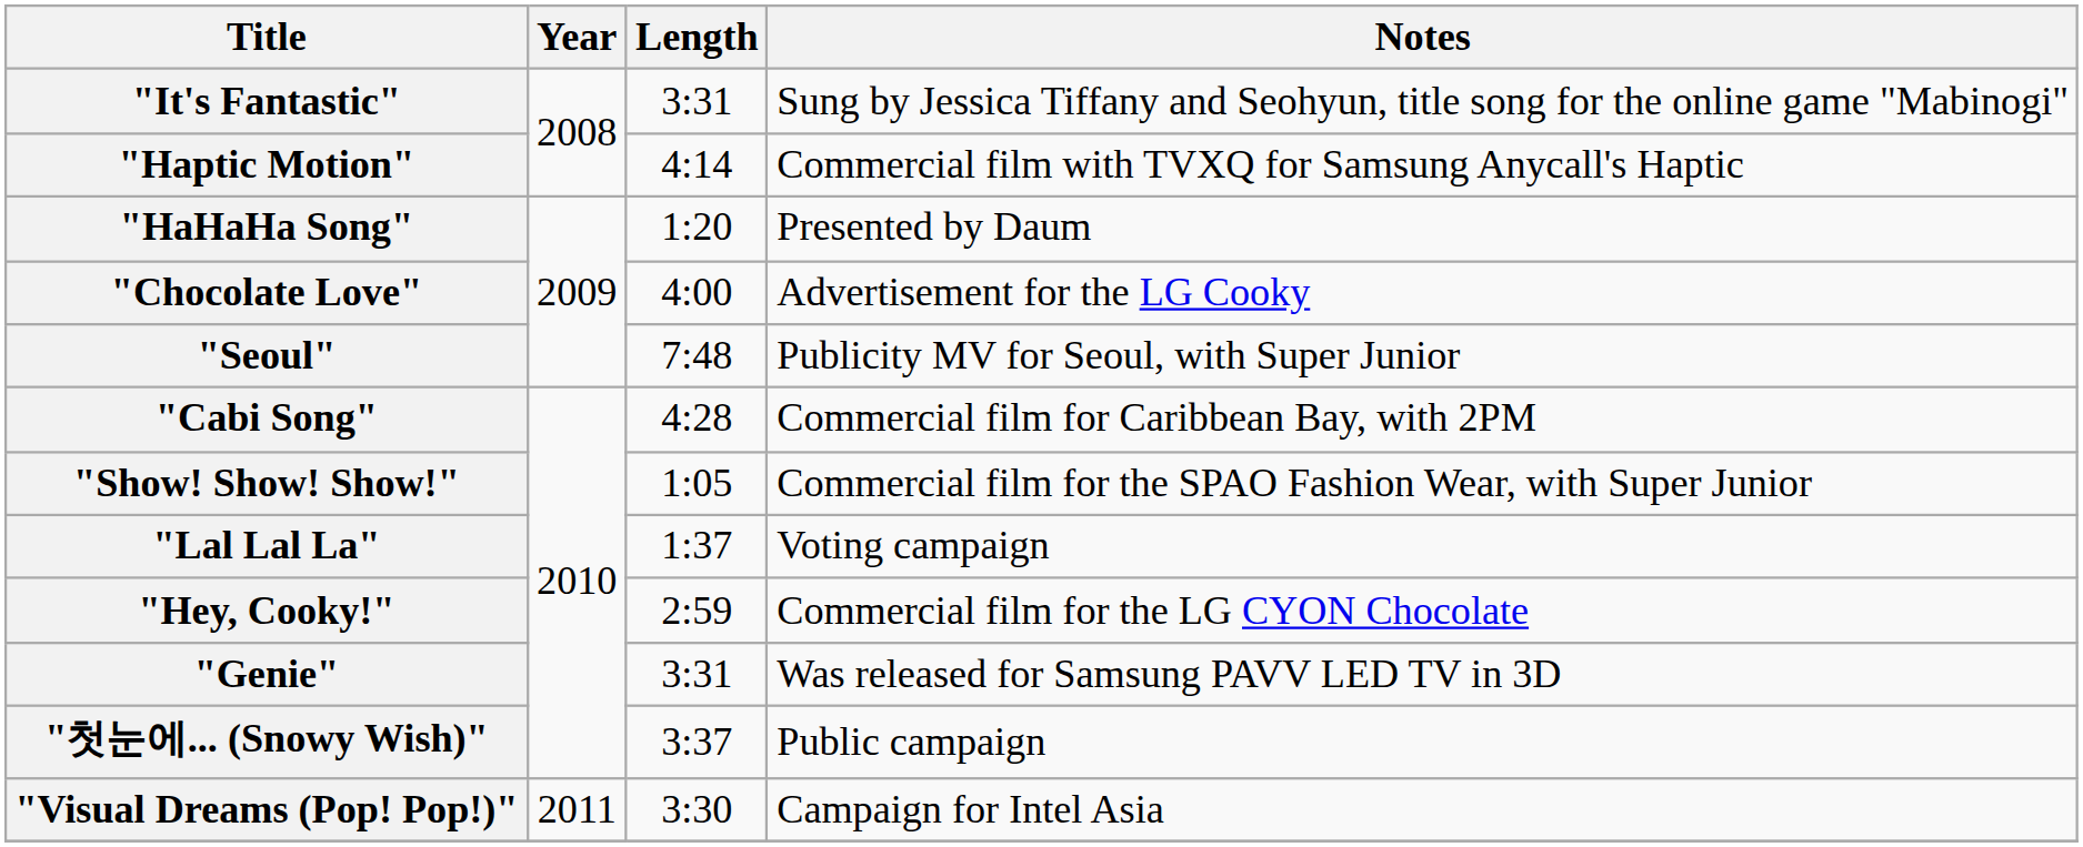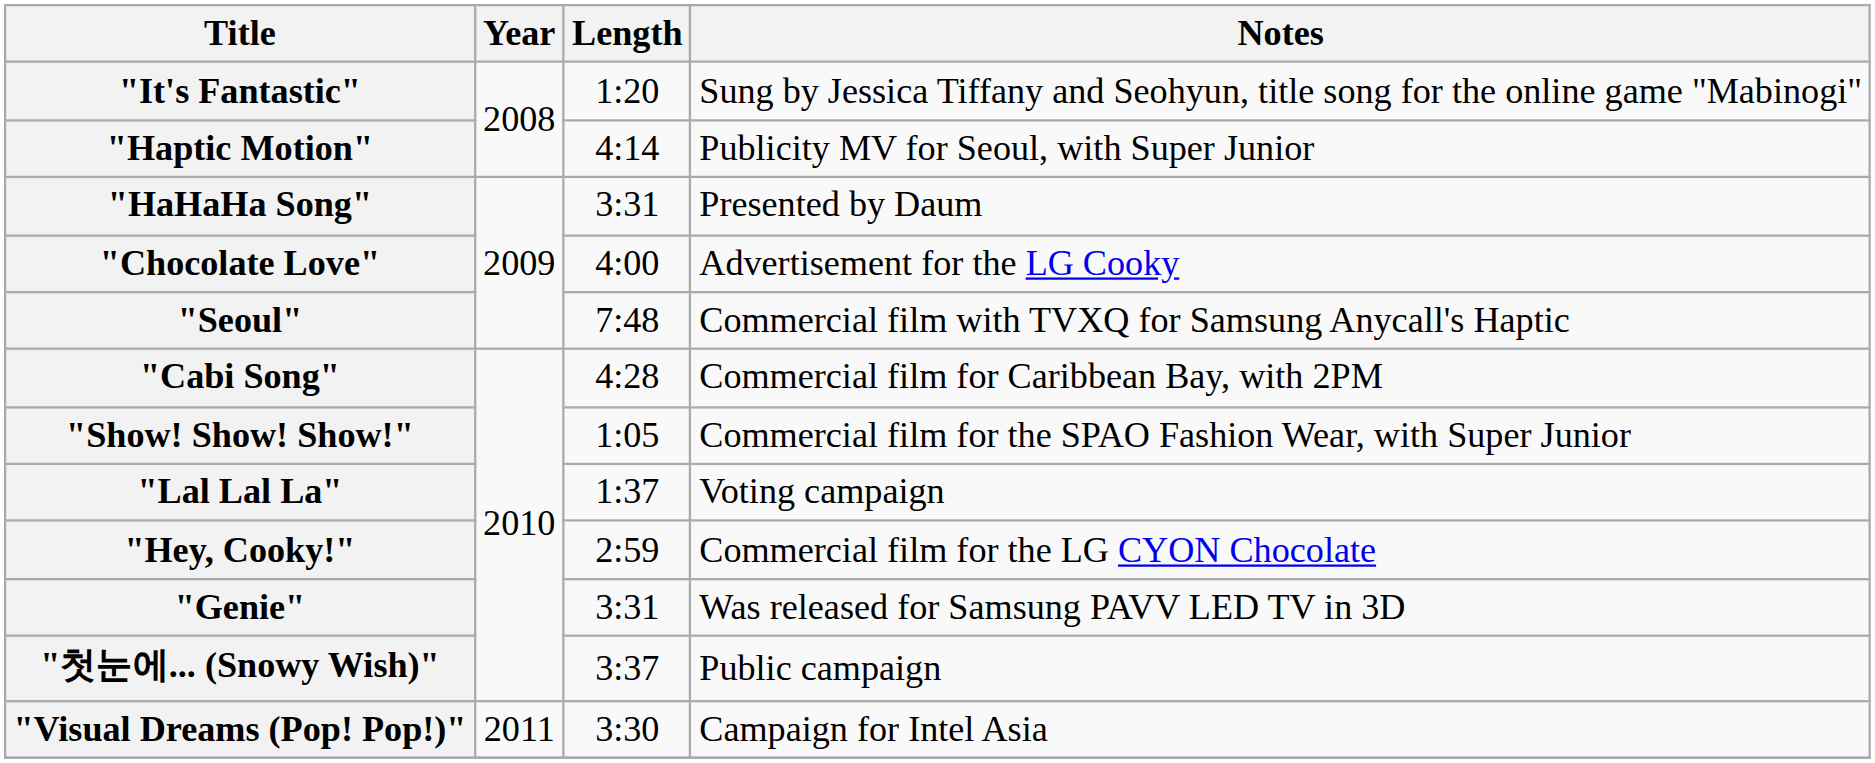 <table class="wikitable plainrowheaders">
 <tr>
 <th>Title</th>
 <th>Year</th>
 <th>Length</th>
 <th>Notes</th>
 </tr>
 <tr>
 <th scope="row">"It's Fantastic"</th>
 <td rowspan="2" style="text-align:center">2008</td>
-<td style="text-align:center">3:31</td>
+<td style="text-align:center">1:20</td>
 <td>Sung by Jessica Tiffany and Seohyun, title song for the online game "Mabinogi"</td>
 </tr>
 <tr>
 <th scope="row">"Haptic Motion"</th>
 <td style="text-align:center">4:14</td>
-<td>Commercial film with TVXQ for Samsung Anycall's Haptic</td>
+<td>Publicity MV for Seoul, with Super Junior</td>
 </tr>
 <tr>
 <th scope="row">"HaHaHa Song"</th>
 <td rowspan="3" style="text-align:center">2009</td>
-<td style="text-align:center">1:20</td>
+<td style="text-align:center">3:31</td>
 <td>Presented by Daum</td>
 </tr>
 <tr>
 <th scope="row">"Chocolate Love"</th>
 <td style="text-align:center">4:00</td>
 <td>Advertisement for the <a href='#'>LG Cooky</a></td>
 </tr>
 <tr>
 <th scope="row">"Seoul"</th>
 <td style="text-align:center">7:48</td>
-<td>Publicity MV for Seoul, with Super Junior</td>
+<td>Commercial film with TVXQ for Samsung Anycall's Haptic</td>
 </tr>
 <tr>
 <th scope="row">"Cabi Song"</th>
 <td rowspan="6" style="text-align:center">2010</td>
 <td style="text-align:center">4:28</td>
 <td>Commercial film for Caribbean Bay, with 2PM</td>
 </tr>
 <tr>
 <th scope="row">"Show! Show! Show!"</th>
 <td style="text-align:center">1:05</td>
 <td>Commercial film for the SPAO Fashion Wear, with Super Junior</td>
 </tr>
 <tr>
 <th scope="row">"Lal Lal La"</th>
 <td style="text-align:center">1:37</td>
 <td>Voting campaign</td>
 </tr>
 <tr>
 <th scope="row">"Hey, Cooky!"</th>
 <td style="text-align:center">2:59</td>
 <td>Commercial film for the LG <a href='#'>CYON Chocolate</a></td>
 </tr>
 <tr>
 <th scope="row">"Genie"</th>
 <td style="text-align:center">3:31</td>
 <td>Was released for Samsung PAVV LED TV in 3D</td>
 </tr>
 <tr>
 <th scope="row">"첫눈에... (Snowy Wish)"</th>
 <td style="text-align:center">3:37</td>
 <td>Public campaign</td>
 </tr>
 <tr>
 <th scope="row">"Visual Dreams (Pop! Pop!)"</th>
 <td style="text-align:center">2011</td>
 <td style="text-align:center">3:30</td>
 <td>Campaign for Intel Asia</td>
 </tr>
 <tr>
 </tr>
 </table>
